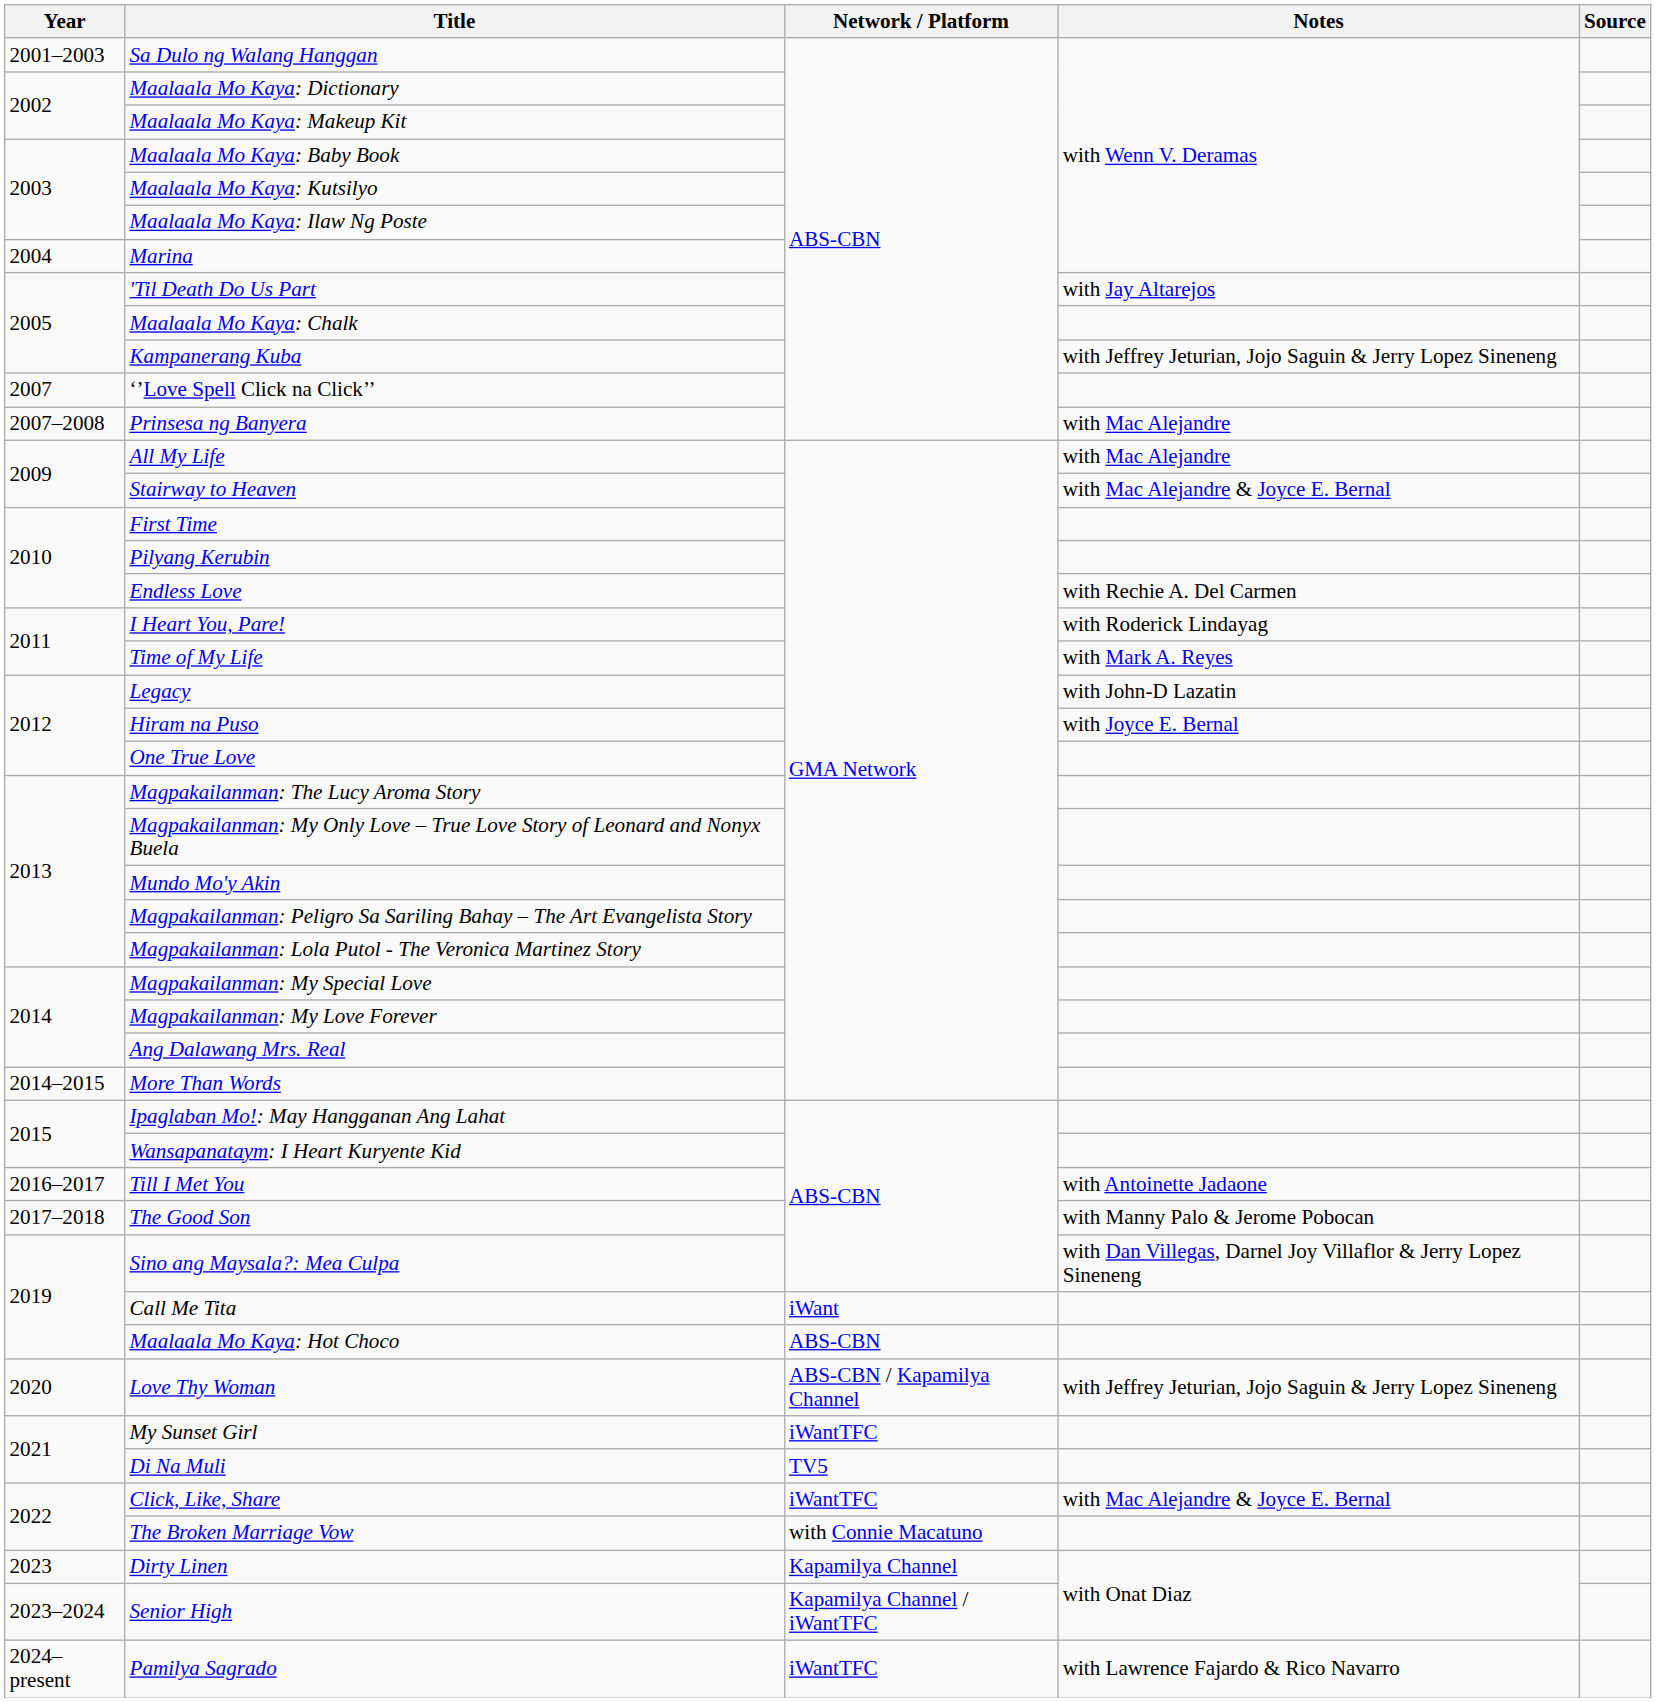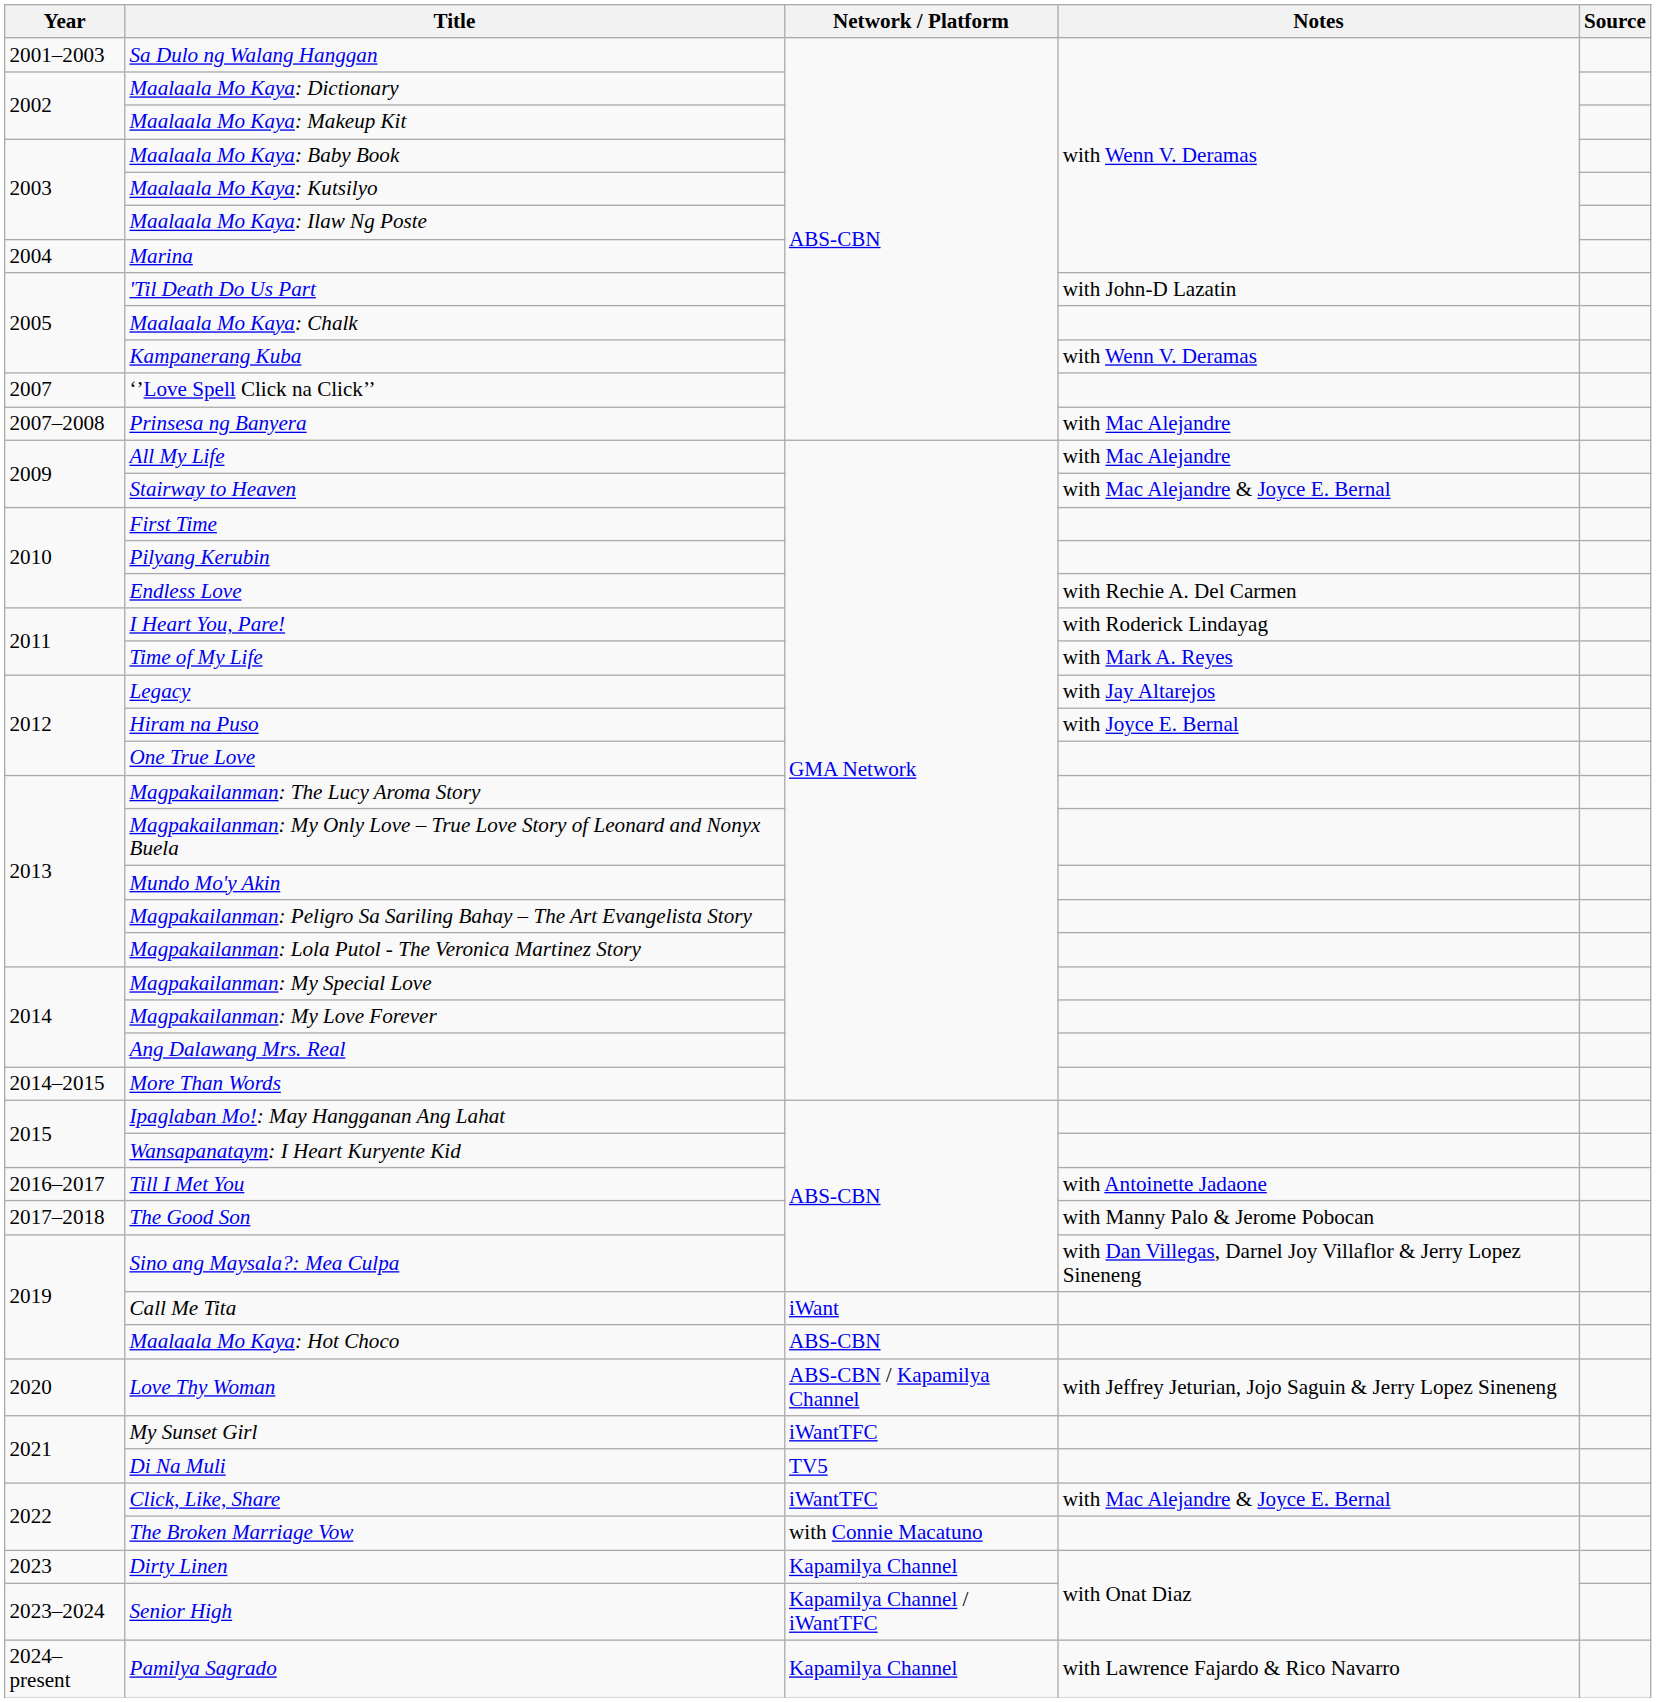 <table class="wikitable sortable">
 <tr>
 <th>Year</th>
 <th>Title</th>
 <th>Network / Platform</th>
 <th>Notes</th>
 <th>Source</th>
 </tr>
 <tr>
 <td>2001–2003</td>
 <td><em><a href='#'>Sa Dulo ng Walang Hanggan</a></em></td>
 <td rowspan="12"><a href='#'>ABS-CBN</a></td>
 <td rowspan="7">with <a href='#'>Wenn V. Deramas</a></td>
 <td></td>
 </tr>
 <tr>
 <td rowspan="2">2002</td>
 <td><em><a href='#'>Maalaala Mo Kaya</a>: Dictionary</em></td>
 <td></td>
 </tr>
 <tr>
 <td><em><a href='#'>Maalaala Mo Kaya</a>: Makeup Kit</em></td>
 <td></td>
 </tr>
 <tr>
 <td rowspan="3">2003</td>
 <td><em><a href='#'>Maalaala Mo Kaya</a>: Baby Book</em></td>
 <td></td>
 </tr>
 <tr>
 <td><em><a href='#'>Maalaala Mo Kaya</a>: Kutsilyo</em></td>
 <td></td>
 </tr>
 <tr>
 <td><em><a href='#'>Maalaala Mo Kaya</a>: Ilaw Ng Poste</em></td>
 <td></td>
 </tr>
 <tr>
 <td>2004</td>
 <td><em><a href='#'>Marina</a></em></td>
 <td></td>
 </tr>
 <tr>
 <td rowspan="3">2005</td>
 <td><em><a href='#'>'Til Death Do Us Part</a></em></td>
-<td>with <a href='#'>Jay Altarejos</a></td>
+<td>with John-D Lazatin</td>
 <td></td>
 </tr>
 <tr>
 <td><em><a href='#'>Maalaala Mo Kaya</a>: Chalk</em></td>
 <td></td>
 <td></td>
 </tr>
 <tr>
 <td><em><a href='#'>Kampanerang Kuba</a></em></td>
-<td>with Jeffrey Jeturian, Jojo Saguin & Jerry Lopez Sineneng</td>
+<td>with <a href='#'>Wenn V. Deramas</a></td>
 <td></td>
 </tr>
 <tr>
 <td>2007</td>
 <td>‘’<a href='#'>Love Spell</a> Click na Click’’</td>
 <td></td>
 <td></td>
 </tr>
 <tr>
 <td>2007–2008</td>
 <td><em><a href='#'>Prinsesa ng Banyera</a></em></td>
 <td>with <a href='#'>Mac Alejandre</a></td>
 <td></td>
 </tr>
 <tr>
 <td rowspan="2">2009</td>
 <td><em><a href='#'>All My Life</a></em></td>
 <td rowspan="19"><a href='#'>GMA Network</a></td>
 <td>with <a href='#'>Mac Alejandre</a></td>
 <td></td>
 </tr>
 <tr>
 <td><em><a href='#'>Stairway to Heaven</a></em></td>
 <td>with <a href='#'>Mac Alejandre</a> & <a href='#'>Joyce E. Bernal</a></td>
 <td></td>
 </tr>
 <tr>
 <td rowspan="3">2010</td>
 <td><em><a href='#'>First Time</a></em></td>
 <td></td>
 <td></td>
 </tr>
 <tr>
 <td><em><a href='#'>Pilyang Kerubin</a></em></td>
 <td></td>
 <td></td>
 </tr>
 <tr>
 <td><em><a href='#'>Endless Love</a></em></td>
 <td>with Rechie A. Del Carmen</td>
 <td></td>
 </tr>
 <tr>
 <td rowspan="2">2011</td>
 <td><em><a href='#'>I Heart You, Pare!</a></em></td>
 <td>with Roderick Lindayag</td>
 <td></td>
 </tr>
 <tr>
 <td><em><a href='#'>Time of My Life</a></em></td>
 <td>with <a href='#'>Mark A. Reyes</a></td>
 <td></td>
 </tr>
 <tr>
 <td rowspan="3">2012</td>
 <td><em><a href='#'>Legacy</a></em></td>
-<td>with John-D Lazatin</td>
+<td>with <a href='#'>Jay Altarejos</a></td>
 <td></td>
 </tr>
 <tr>
 <td><em><a href='#'>Hiram na Puso</a></em></td>
 <td>with <a href='#'>Joyce E. Bernal</a></td>
 <td></td>
 </tr>
 <tr>
 <td><em><a href='#'>One True Love</a></em></td>
 <td></td>
 <td></td>
 </tr>
 <tr>
 <td rowspan="5">2013</td>
 <td><em><a href='#'>Magpakailanman</a>: The Lucy Aroma Story</em></td>
 <td></td>
 <td></td>
 </tr>
 <tr>
 <td><em><a href='#'>Magpakailanman</a>: My Only Love – True Love Story of Leonard and Nonyx Buela</em></td>
 <td></td>
 <td></td>
 </tr>
 <tr>
 <td><em><a href='#'>Mundo Mo'y Akin</a></em></td>
 <td></td>
 <td></td>
 </tr>
 <tr>
 <td><em><a href='#'>Magpakailanman</a>: Peligro Sa Sariling Bahay – The Art Evangelista Story</em></td>
 <td></td>
 <td></td>
 </tr>
 <tr>
 <td><em><a href='#'>Magpakailanman</a>: Lola Putol - The Veronica Martinez Story</em></td>
 <td></td>
 <td></td>
 </tr>
 <tr>
 <td rowspan="3">2014</td>
 <td><em><a href='#'>Magpakailanman</a>: My Special Love</em></td>
 <td></td>
 <td></td>
 </tr>
 <tr>
 <td><em><a href='#'>Magpakailanman</a>: My Love Forever</em></td>
 <td></td>
 <td></td>
 </tr>
 <tr>
 <td><em><a href='#'>Ang Dalawang Mrs. Real</a></em></td>
 <td></td>
 <td></td>
 </tr>
 <tr>
 <td>2014–2015</td>
 <td><em><a href='#'>More Than Words</a></em></td>
 <td></td>
 <td></td>
 </tr>
 <tr>
 <td rowspan="2">2015</td>
 <td><em><a href='#'>Ipaglaban Mo!</a>: May Hangganan Ang Lahat</em></td>
 <td rowspan="5"><a href='#'>ABS-CBN</a></td>
 <td></td>
 <td></td>
 </tr>
 <tr>
 <td><em><a href='#'>Wansapanataym</a>: I Heart Kuryente Kid</em></td>
 <td></td>
 <td></td>
 </tr>
 <tr>
 <td>2016–2017</td>
 <td><em><a href='#'>Till I Met You</a></em></td>
 <td>with <a href='#'>Antoinette Jadaone</a></td>
 <td></td>
 </tr>
 <tr>
 <td>2017–2018</td>
 <td><em><a href='#'>The Good Son</a></em></td>
 <td>with Manny Palo & Jerome Pobocan</td>
 <td></td>
 </tr>
 <tr>
 <td rowspan="3">2019</td>
 <td><em><a href='#'>Sino ang Maysala?: Mea Culpa</a></em></td>
 <td>with <a href='#'>Dan Villegas</a>, Darnel Joy Villaflor & Jerry Lopez Sineneng</td>
 <td></td>
 </tr>
 <tr>
 <td><em>Call Me Tita</em></td>
 <td><a href='#'>iWant</a></td>
 <td></td>
 <td></td>
 </tr>
 <tr>
 <td><em><a href='#'>Maalaala Mo Kaya</a>: Hot Choco</em></td>
 <td><a href='#'>ABS-CBN</a></td>
 <td></td>
 <td></td>
 </tr>
 <tr>
 <td>2020</td>
 <td><em><a href='#'>Love Thy Woman</a></em></td>
 <td><a href='#'>ABS-CBN</a> / <a href='#'>Kapamilya Channel</a></td>
 <td>with Jeffrey Jeturian, Jojo Saguin & Jerry Lopez Sineneng</td>
 <td></td>
 </tr>
 <tr>
 <td rowspan="2">2021</td>
 <td><em>My Sunset Girl</em></td>
 <td><a href='#'>iWantTFC</a></td>
 <td></td>
 <td></td>
 </tr>
 <tr>
 <td><em><a href='#'>Di Na Muli</a></em></td>
 <td><a href='#'>TV5</a></td>
 <td></td>
 <td></td>
 </tr>
 <tr>
 <td rowspan="2">2022</td>
 <td><em><a href='#'>Click, Like, Share</a></em></td>
 <td><a href='#'>iWantTFC</a></td>
 <td>with <a href='#'>Mac Alejandre</a> & <a href='#'>Joyce E. Bernal</a></td>
 <td></td>
 </tr>
 <tr>
 <td><em><a href='#'>The Broken Marriage Vow</a></em></td>
 <td>with <a href='#'>Connie Macatuno</a></td>
 <td></td>
 <td></td>
 </tr>
 <tr>
 <td>2023</td>
 <td><em><a href='#'>Dirty Linen</a></em></td>
 <td><a href='#'>Kapamilya Channel</a></td>
 <td rowspan="2">with Onat Diaz</td>
 <td></td>
 </tr>
 <tr>
 <td>2023–2024</td>
 <td><a href='#'><em>Senior High</em></a></td>
 <td><a href='#'>Kapamilya Channel</a> / <a href='#'>iWantTFC</a></td>
 <td></td>
 </tr>
 <tr>
 <td>2024–present</td>
 <td><em><a href='#'>Pamilya Sagrado</a></em></td>
-<td><a href='#'>iWantTFC</a></td>
+<td><a href='#'>Kapamilya Channel</a></td>
 <td>with Lawrence Fajardo & Rico Navarro</td>
 <td></td>
 </tr>
 </table>
